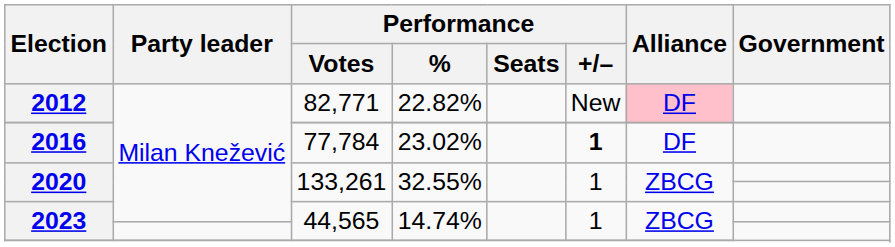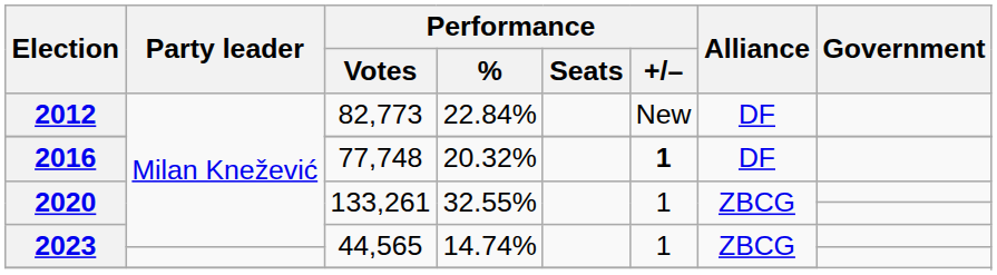 <table class=wikitable style="text-align:center">
 <tr>
 <th rowspan="2"><strong>Election</strong></th>
 <th rowspan="2">Party leader</th>
 <th colspan="4" scope="col">Performance</th>
 <th rowspan="2">Alliance</th>
 <th rowspan="2">Government</th>
 </tr>
 <tr>
 <th>Votes</th>
 <th>%</th>
 <th>Seats</th>
 <th>+/–</th>
 </tr>
 <tr>
 <th><a href='#'>2012</a></th>
 <td rowspan=6><a href='#'>Milan Knežević</a></td>
-<td>82,771</td>
-<td>22.82%</td>
+<td>82,773</td>
+<td>22.84%</td>
 <td></td>
 <td>New</td>
-<td style="background: pink;"><a href='#'>DF</a></td>
+<td><a href='#'>DF</a></td>
 <td></td>
 </tr>
 <tr>
 </tr>
 <tr>
 <th><a href='#'>2016</a></th>
-<td>77,784</td>
-<td>23.02%</td>
+<td>77,748</td>
+<td>20.32%</td>
 <td></td>
 <td><strong> 1</strong></td>
 <td><a href='#'>DF</a></td>
 <td></td>
 </tr>
 <tr>
 <th rowspan="2"><a href='#'>2020</a></th>
 <td rowspan="2">133,261</td>
 <td rowspan="2">32.55%</td>
 <td rowspan="2"></td>
 <td rowspan="2"> 1</td>
 <td rowspan="2"><a href='#'>ZBCG</a></td>
 <td> </td>
 </tr>
 <tr>
 <td> </td>
 </tr>
 <tr>
 <th rowspan="2"><a href='#'>2023</a></th>
 <td rowspan="2">44,565</td>
 <td rowspan="2">14.74%</td>
 <td rowspan="2"></td>
 <td rowspan="2"> 1</td>
 <td rowspan="2"><a href='#'>ZBCG</a></td>
 <td> </td>
 </tr>
 <tr>
 <td> </td>
 </tr>
 <tr>
 </tr>
 </table>
